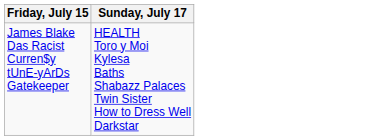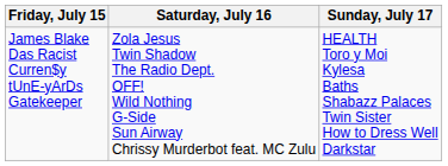 <table class="wikitable">
 <tr>
 <th>Friday, July 15</th>
+<th>Saturday, July 16</th>
 <th>Sunday, July 17</th>
 </tr>
 <tr valign="top">
 <td><a href='#'>James Blake</a><br><a href='#'>Das Racist</a><br><a href='#'>Curren$y</a><br><a href='#'>tUnE-yArDs</a><br><a href='#'>Gatekeeper</a></td>
+<td><a href='#'>Zola Jesus</a><br><a href='#'>Twin Shadow</a><br><a href='#'>The Radio Dept.</a><br><a href='#'>OFF!</a><br><a href='#'>Wild Nothing</a><br><a href='#'>G-Side</a><br><a href='#'>Sun Airway</a><br>Chrissy Murderbot feat. MC Zulu</td>
 <td><a href='#'>HEALTH</a><br><a href='#'>Toro y Moi</a><br><a href='#'>Kylesa</a><br><a href='#'>Baths</a><br><a href='#'>Shabazz Palaces</a><br><a href='#'>Twin Sister</a><br><a href='#'>How to Dress Well</a><br><a href='#'>Darkstar</a></td>
 </tr>
 </table>
